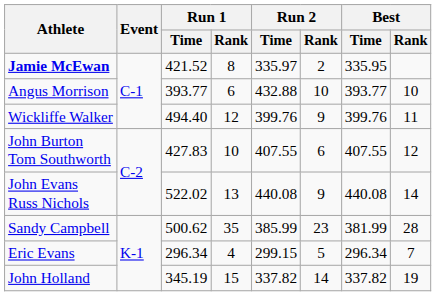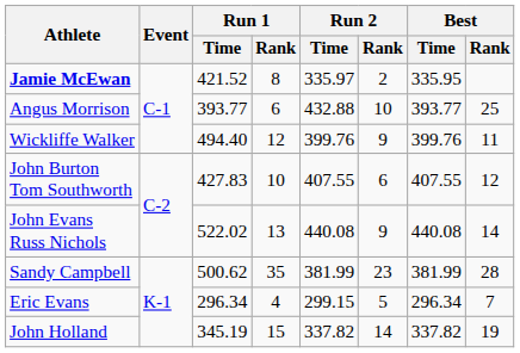 <table class=wikitable style=font-size:90%;text-align:center>
 <tr>
 <th rowspan=2>Athlete</th>
 <th rowspan=2>Event</th>
 <th colspan=2>Run 1</th>
 <th colspan=2>Run 2</th>
 <th colspan=2>Best</th>
 </tr>
 <tr style=font-size:95%>
 <th>Time</th>
 <th>Rank</th>
 <th>Time</th>
 <th>Rank</th>
 <th>Time</th>
 <th>Rank</th>
 </tr>
 <tr>
 <td align=left><strong><a href='#'>Jamie McEwan</a></strong></td>
 <td align=left rowspan=3><a href='#'>C-1</a></td>
 <td>421.52</td>
 <td>8</td>
 <td>335.97</td>
 <td>2</td>
 <td>335.95</td>
 <td></td>
 </tr>
 <tr>
 <td align=left><a href='#'>Angus Morrison</a></td>
 <td>393.77</td>
 <td>6</td>
 <td>432.88</td>
 <td>10</td>
 <td>393.77</td>
-<td>10</td>
+<td>25</td>
 </tr>
 <tr>
 <td align=left><a href='#'>Wickliffe Walker</a></td>
 <td>494.40</td>
 <td>12</td>
 <td>399.76</td>
 <td>9</td>
 <td>399.76</td>
 <td>11</td>
 </tr>
 <tr>
 <td align=left><a href='#'>John Burton</a><br><a href='#'>Tom Southworth</a></td>
 <td align=left rowspan=2><a href='#'>C-2</a></td>
 <td>427.83</td>
 <td>10</td>
 <td>407.55</td>
 <td>6</td>
 <td>407.55</td>
 <td>12</td>
 </tr>
 <tr>
 <td align=left><a href='#'>John Evans</a><br><a href='#'>Russ Nichols</a></td>
 <td>522.02</td>
 <td>13</td>
 <td>440.08</td>
 <td>9</td>
 <td>440.08</td>
 <td>14</td>
 </tr>
 <tr>
 <td align=left><a href='#'>Sandy Campbell</a></td>
 <td align=left rowspan=3><a href='#'>K-1</a></td>
 <td>500.62</td>
 <td>35</td>
-<td>385.99</td>
+<td>381.99</td>
 <td>23</td>
 <td>381.99</td>
 <td>28</td>
 </tr>
 <tr>
 <td align=left><a href='#'>Eric Evans</a></td>
 <td>296.34</td>
 <td>4</td>
 <td>299.15</td>
 <td>5</td>
 <td>296.34</td>
 <td>7</td>
 </tr>
 <tr>
 <td align=left><a href='#'>John Holland</a></td>
 <td>345.19</td>
 <td>15</td>
 <td>337.82</td>
 <td>14</td>
 <td>337.82</td>
 <td>19</td>
 </tr>
 </table>
